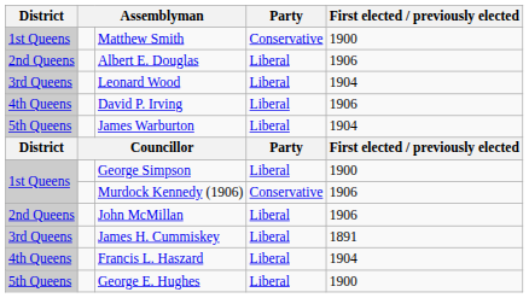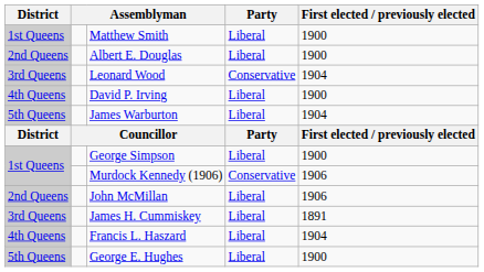 <table class="wikitable sortable">
 <tr>
 <th>District</th>
 <th colspan="2">Assemblyman</th>
 <th>Party</th>
 <th>First elected / previously elected</th>
 </tr>
 <tr>
 <td bgcolor="CCCCCC"><a href='#'>1st Queens</a></td>
 <td>   </td>
 <td><a href='#'>Matthew Smith</a></td>
-<td><a href='#'>Conservative</a></td>
+<td><a href='#'>Liberal</a></td>
 <td>1900</td>
 </tr>
 <tr>
 <td bgcolor="CCCCCC"><a href='#'>2nd Queens</a></td>
 <td>   </td>
 <td><a href='#'>Albert E. Douglas</a></td>
 <td><a href='#'>Liberal</a></td>
-<td>1906</td>
+<td>1900</td>
 </tr>
 <tr>
 <td bgcolor="CCCCCC"><a href='#'>3rd Queens</a></td>
 <td>   </td>
 <td><a href='#'>Leonard Wood</a></td>
-<td><a href='#'>Liberal</a></td>
+<td><a href='#'>Conservative</a></td>
 <td>1904</td>
 </tr>
 <tr>
 <td bgcolor="CCCCCC"><a href='#'>4th Queens</a></td>
 <td>   </td>
 <td><a href='#'>David P. Irving</a></td>
 <td><a href='#'>Liberal</a></td>
-<td>1906</td>
+<td>1900</td>
 </tr>
 <tr>
 <td bgcolor="CCCCCC"><a href='#'>5th Queens</a></td>
 <td>   </td>
 <td><a href='#'>James Warburton</a></td>
 <td><a href='#'>Liberal</a></td>
 <td>1904</td>
 </tr>
 <tr>
 <th>District</th>
 <th colspan="2">Councillor</th>
 <th>Party</th>
 <th>First elected / previously elected</th>
 </tr>
 <tr>
 <td rowspan=2 bgcolor="CCCCCC"><a href='#'>1st Queens</a></td>
 <td>   </td>
 <td><a href='#'>George Simpson</a></td>
 <td><a href='#'>Liberal</a></td>
 <td>1900</td>
 </tr>
 <tr>
 <td> </td>
 <td><a href='#'>Murdock Kennedy</a> (1906)</td>
 <td><a href='#'>Conservative</a></td>
 <td>1906</td>
 </tr>
 <tr>
 <td bgcolor="CCCCCC"><a href='#'>2nd Queens</a></td>
 <td>   </td>
 <td><a href='#'>John McMillan</a></td>
 <td><a href='#'>Liberal</a></td>
 <td>1906</td>
 </tr>
 <tr>
 <td bgcolor="CCCCCC"><a href='#'>3rd Queens</a></td>
 <td>   </td>
 <td><a href='#'>James H. Cummiskey</a></td>
 <td><a href='#'>Liberal</a></td>
 <td>1891</td>
 </tr>
 <tr>
 <td bgcolor="CCCCCC"><a href='#'>4th Queens</a></td>
 <td>   </td>
 <td><a href='#'>Francis L. Haszard</a></td>
 <td><a href='#'>Liberal</a></td>
 <td>1904</td>
 </tr>
 <tr>
 <td bgcolor="CCCCCC"><a href='#'>5th Queens</a></td>
 <td>   </td>
 <td><a href='#'>George E. Hughes</a></td>
 <td><a href='#'>Liberal</a></td>
 <td>1900</td>
 </tr>
 </table>
